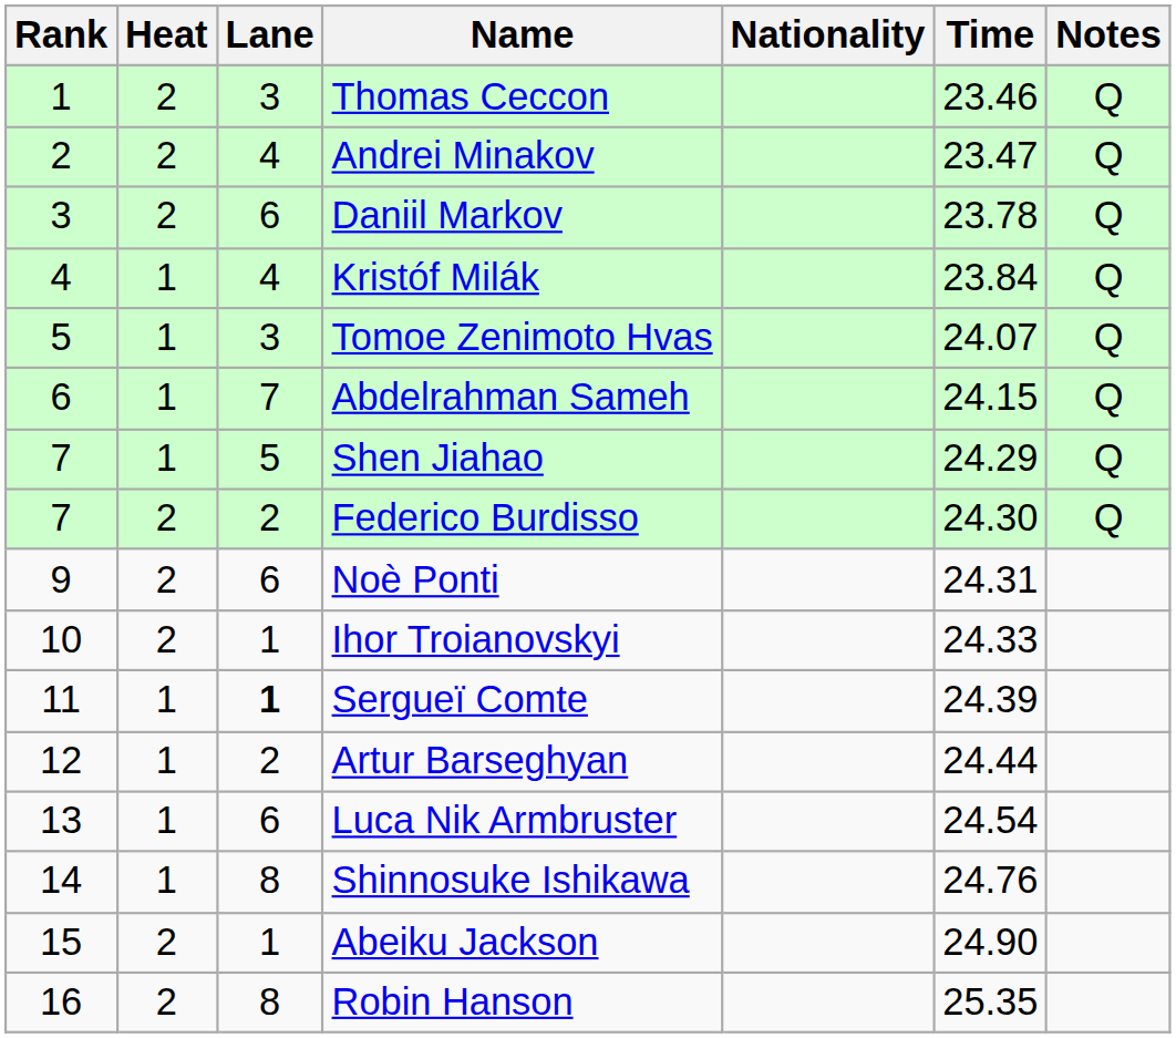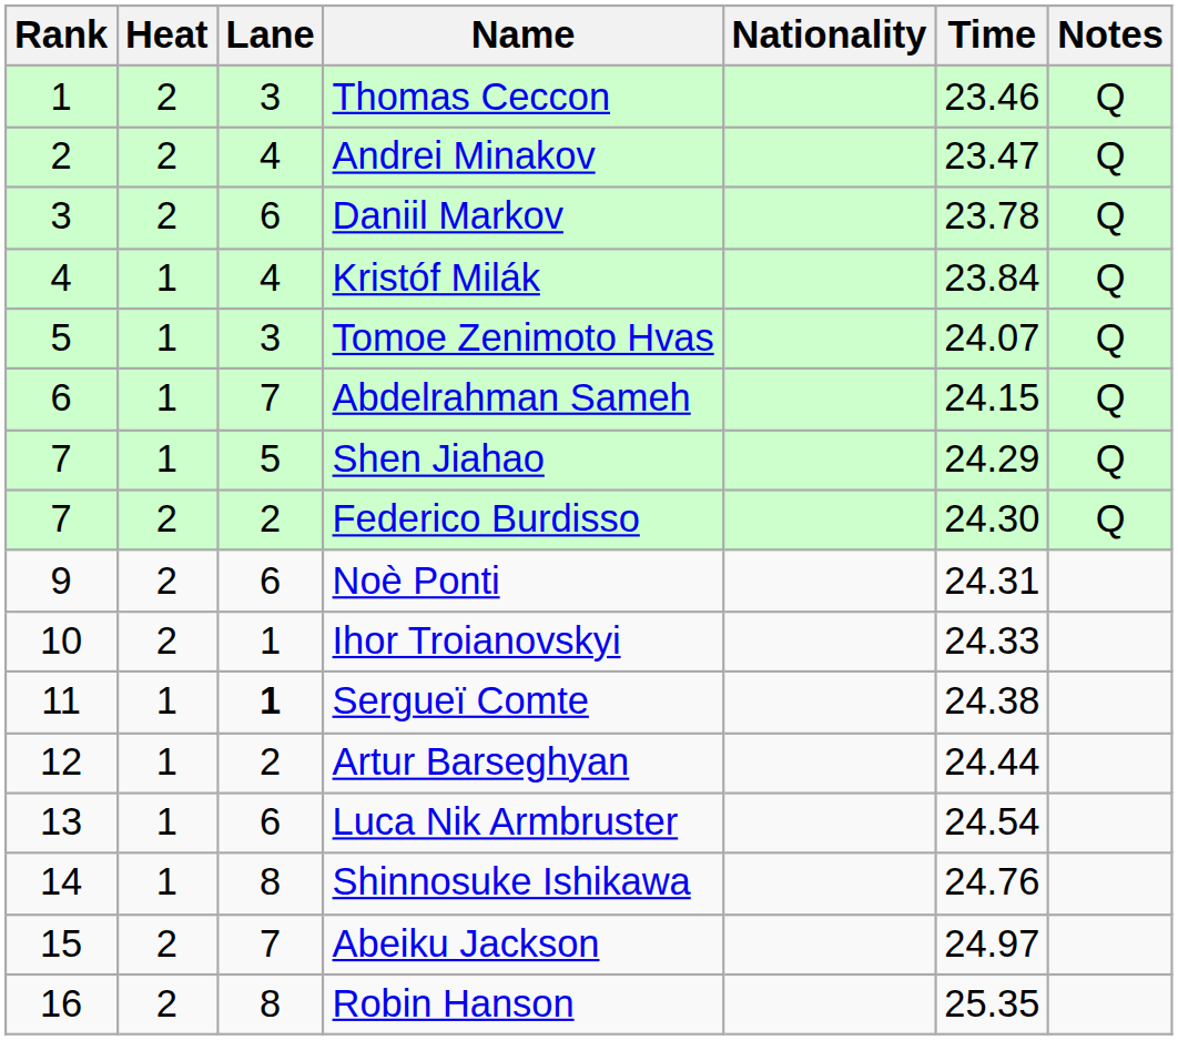 <table class="wikitable sortable" style="text-align:center">
 <tr>
 <th>Rank</th>
 <th>Heat</th>
 <th>Lane</th>
 <th>Name</th>
 <th>Nationality</th>
 <th>Time</th>
 <th>Notes</th>
 </tr>
 <tr bgcolor=ccffcc>
 <td>1</td>
 <td>2</td>
 <td>3</td>
 <td align=left><a href='#'>Thomas Ceccon</a></td>
 <td align=left></td>
 <td>23.46</td>
 <td>Q</td>
 </tr>
 <tr bgcolor=ccffcc>
 <td>2</td>
 <td>2</td>
 <td>4</td>
 <td align=left><a href='#'>Andrei Minakov</a></td>
 <td align=left></td>
 <td>23.47</td>
 <td>Q</td>
 </tr>
 <tr bgcolor=ccffcc>
 <td>3</td>
 <td>2</td>
 <td>6</td>
 <td align=left><a href='#'>Daniil Markov</a></td>
 <td align=left></td>
 <td>23.78</td>
 <td>Q</td>
 </tr>
 <tr bgcolor=ccffcc>
 <td>4</td>
 <td>1</td>
 <td>4</td>
 <td align=left><a href='#'>Kristóf Milák</a></td>
 <td align=left></td>
 <td>23.84</td>
 <td>Q</td>
 </tr>
 <tr bgcolor=ccffcc>
 <td>5</td>
 <td>1</td>
 <td>3</td>
 <td align=left><a href='#'>Tomoe Zenimoto Hvas</a></td>
 <td align=left></td>
 <td>24.07</td>
 <td>Q</td>
 </tr>
 <tr bgcolor=ccffcc>
 <td>6</td>
 <td>1</td>
 <td>7</td>
 <td align=left><a href='#'>Abdelrahman Sameh</a></td>
 <td align=left></td>
 <td>24.15</td>
 <td>Q</td>
 </tr>
 <tr bgcolor=ccffcc>
 <td>7</td>
 <td>1</td>
 <td>5</td>
 <td align=left><a href='#'>Shen Jiahao</a></td>
 <td align=left></td>
 <td>24.29</td>
 <td>Q</td>
 </tr>
 <tr bgcolor=ccffcc>
 <td>7</td>
 <td>2</td>
 <td>2</td>
 <td align=left><a href='#'>Federico Burdisso</a></td>
 <td align=left></td>
 <td>24.30</td>
 <td>Q</td>
 </tr>
 <tr>
 <td>9</td>
 <td>2</td>
 <td>6</td>
 <td align=left><a href='#'>Noè Ponti</a></td>
 <td align=left></td>
 <td>24.31</td>
 <td></td>
 </tr>
 <tr>
 <td>10</td>
 <td>2</td>
 <td>1</td>
 <td align=left><a href='#'>Ihor Troianovskyi</a></td>
 <td align=left></td>
 <td>24.33</td>
 <td></td>
 </tr>
 <tr>
 <td>11</td>
 <td>1</td>
 <td><strong>1</strong></td>
 <td align=left><a href='#'>Sergueï Comte</a></td>
 <td align=left></td>
-<td>24.39</td>
+<td>24.38</td>
 <td></td>
 </tr>
 <tr>
 <td>12</td>
 <td>1</td>
 <td>2</td>
 <td align=left><a href='#'>Artur Barseghyan</a></td>
 <td align=left></td>
 <td>24.44</td>
 <td></td>
 </tr>
 <tr>
 <td>13</td>
 <td>1</td>
 <td>6</td>
 <td align=left><a href='#'>Luca Nik Armbruster</a></td>
 <td align=left></td>
 <td>24.54</td>
 <td></td>
 </tr>
 <tr>
 <td>14</td>
 <td>1</td>
 <td>8</td>
 <td align=left><a href='#'>Shinnosuke Ishikawa</a></td>
 <td align=left></td>
 <td>24.76</td>
 <td></td>
 </tr>
 <tr>
 <td>15</td>
 <td>2</td>
-<td>1</td>
+<td>7</td>
 <td align=left><a href='#'>Abeiku Jackson</a></td>
 <td align=left></td>
-<td>24.90</td>
+<td>24.97</td>
 <td></td>
 </tr>
 <tr>
 <td>16</td>
 <td>2</td>
 <td>8</td>
 <td align=left><a href='#'>Robin Hanson</a></td>
 <td align=left></td>
 <td>25.35</td>
 <td></td>
 </tr>
 </table>
